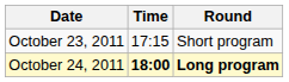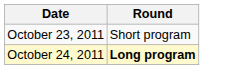 <table class="wikitable">
 <tr>
 <th>Date</th>
-<th>Time</th>
 <th>Round</th>
 </tr>
 <tr>
 <td>October 23, 2011</td>
-<td>17:15</td>
 <td>Short program</td>
 </tr>
 <tr style=background:lemonchiffon>
 <td>October 24, 2011</td>
-<td><strong>18:00</strong></td>
 <td><strong>Long program</strong></td>
 </tr>
 </table>
